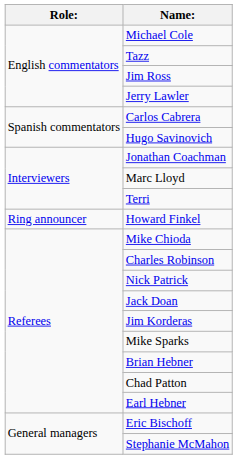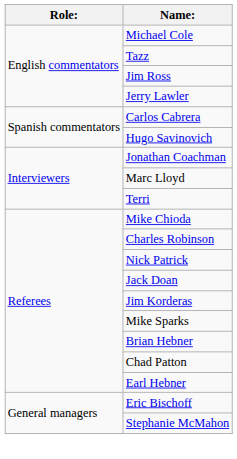 <table class=wikitable style="font-size:90%; margin: 0.5em 0 0.5em 1em; float: right; clear: right;">
 <tr>
 <th>Role:</th>
 <th>Name:</th>
 </tr>
 <tr>
 <td rowspan="4">English <a href='#'>commentators</a></td>
 <td><a href='#'>Michael Cole</a> </td>
 </tr>
 <tr>
 <td><a href='#'>Tazz</a> </td>
 </tr>
 <tr>
 <td><a href='#'>Jim Ross</a>  </td>
 </tr>
 <tr>
 <td><a href='#'>Jerry Lawler</a> </td>
 </tr>
 <tr>
 <td rowspan="2">Spanish commentators</td>
 <td><a href='#'>Carlos Cabrera</a></td>
 </tr>
 <tr>
 <td><a href='#'>Hugo Savinovich</a></td>
 </tr>
 <tr>
 <td rowspan=3><a href='#'>Interviewers</a></td>
 <td><a href='#'>Jonathan Coachman</a></td>
 </tr>
 <tr>
 <td>Marc Lloyd</td>
 </tr>
 <tr>
 <td><a href='#'>Terri</a></td>
-</tr>
-<tr>
-<td><a href='#'>Ring announcer</a></td>
-<td><a href='#'>Howard Finkel</a></td>
 </tr>
 <tr>
 <td rowspan="9"><a href='#'>Referees</a></td>
 <td><a href='#'>Mike Chioda</a></td>
 </tr>
 <tr>
 <td><a href='#'>Charles Robinson</a></td>
 </tr>
 <tr>
 <td><a href='#'>Nick Patrick</a></td>
 </tr>
 <tr>
 <td><a href='#'>Jack Doan</a></td>
 </tr>
 <tr>
 <td><a href='#'>Jim Korderas</a></td>
 </tr>
 <tr>
 <td>Mike Sparks</td>
 </tr>
 <tr>
 <td><a href='#'>Brian Hebner</a></td>
 </tr>
 <tr>
 <td>Chad Patton</td>
 </tr>
 <tr>
 <td><a href='#'>Earl Hebner</a></td>
 </tr>
 <tr>
 <td rowspan=2>General managers</td>
 <td><a href='#'>Eric Bischoff</a> </td>
 </tr>
 <tr>
 <td><a href='#'>Stephanie McMahon</a> </td>
 </tr>
 </table>
